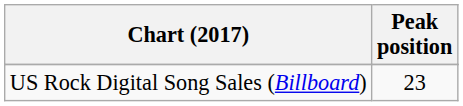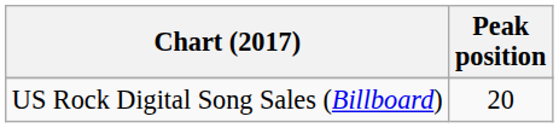 <table class="wikitable" border="1">
 <tr>
 <th>Chart (2017)</th>
 <th>Peak<br>position</th>
 </tr>
 <tr>
 </tr>
 <tr>
 <td>US Rock Digital Song Sales (<em><a href='#'>Billboard</a></em>)</td>
-<td align="center">23</td>
+<td align="center">20</td>
 </tr>
 </table>
